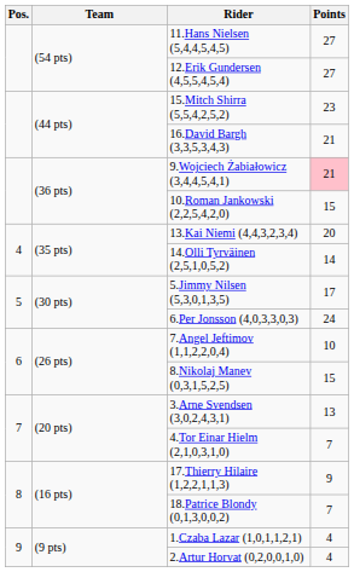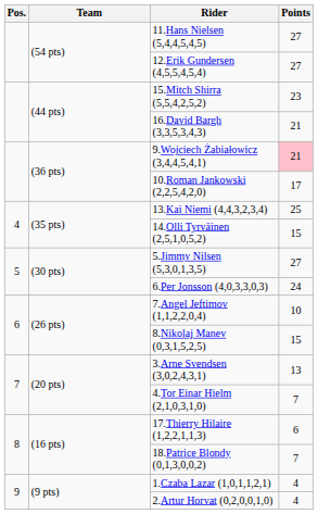 <table class=wikitable style="font-size:93%;">
 <tr>
 <th width=25px>Pos.</th>
 <th width=160px>Team</th>
 <th width=170px>Rider</th>
 <th width=40px>Points</th>
 </tr>
 <tr align=center >
 <td rowspan=2 ></td>
 <td rowspan=2 align=left> (54 pts)</td>
 <td align=left>11.<a href='#'>Hans Nielsen</a> (5,4,4,5,4,5)</td>
 <td>27</td>
 </tr>
 <tr align=center >
 <td align=left>12.<a href='#'>Erik Gundersen</a> (4,5,5,4,5,4)</td>
 <td>27</td>
 </tr>
 <tr align=center >
 <td rowspan=2 ></td>
 <td rowspan=2 align=left> (44 pts)</td>
 <td align=left>15.<a href='#'>Mitch Shirra</a> (5,5,4,2,5,2)</td>
 <td>23</td>
 </tr>
 <tr align=center >
 <td align=left>16.<a href='#'>David Bargh</a> (3,3,5,3,4,3)</td>
 <td>21</td>
 </tr>
 <tr align=center >
 <td rowspan=2 ></td>
 <td rowspan=2 align=left> (36 pts)</td>
 <td align=left>9.<a href='#'>Wojciech Żabiałowicz</a> (3,4,4,5,4,1)</td>
 <td style="background: pink;">21</td>
 </tr>
 <tr align=center >
 <td align=left>10.<a href='#'>Roman Jankowski</a> (2,2,5,4,2,0)</td>
-<td>15</td>
+<td>17</td>
 </tr>
 <tr align=center>
 <td rowspan=2>4</td>
 <td rowspan=2 align=left> (35 pts)</td>
 <td align=left>13.<a href='#'>Kai Niemi</a> (4,4,3,2,3,4)</td>
-<td>20</td>
+<td>25</td>
 </tr>
 <tr align=center>
 <td align=left>14.<a href='#'>Olli Tyrväinen</a> (2,5,1,0,5,2)</td>
-<td>14</td>
+<td>15</td>
 </tr>
 <tr align=center>
 <td rowspan=2>5</td>
 <td rowspan=2 align=left> (30 pts)</td>
 <td align=left>5.<a href='#'>Jimmy Nilsen</a> (5,3,0,1,3,5)</td>
-<td>17</td>
+<td>27</td>
 </tr>
 <tr align=center>
 <td align=left>6.<a href='#'>Per Jonsson</a> (4,0,3,3,0,3)</td>
 <td>24</td>
 </tr>
 <tr align=center>
 <td rowspan=2>6</td>
 <td rowspan=2 align=left> (26 pts)</td>
 <td align=left>7.<a href='#'>Angel Jeftimov</a> (1,1,2,2,0,4)</td>
 <td>10</td>
 </tr>
 <tr align=center>
 <td align=left>8.<a href='#'>Nikolaj Manev</a> (0,3,1,5,2,5)</td>
 <td>15</td>
 </tr>
 <tr align=center>
 <td rowspan=2>7</td>
 <td rowspan=2 align=left> (20 pts)</td>
 <td align=left>3.<a href='#'>Arne Svendsen</a> (3,0,2,4,3,1)</td>
 <td>13</td>
 </tr>
 <tr align=center>
 <td align=left>4.<a href='#'>Tor Einar Hielm</a> (2,1,0,3,1,0)</td>
 <td>7</td>
 </tr>
 <tr align=center>
 <td rowspan=2>8</td>
 <td rowspan=2 align=left> (16 pts)</td>
 <td align=left>17.<a href='#'>Thierry Hilaire</a> (1,2,2,1,1,3)</td>
-<td>9</td>
+<td>6</td>
 </tr>
 <tr align=center>
 <td align=left>18.<a href='#'>Patrice Blondy</a> (0,1,3,0,0,2)</td>
 <td>7</td>
 </tr>
 <tr align=center>
 <td rowspan=2>9</td>
 <td rowspan=2 align=left> (9 pts)</td>
 <td align=left>1.<a href='#'>Czaba Lazar</a> (1,0,1,1,2,1)</td>
 <td>4</td>
 </tr>
 <tr align=center>
 <td align=left>2.<a href='#'>Artur Horvat</a> (0,2,0,0,1,0)</td>
 <td>4</td>
 </tr>
 </table>
